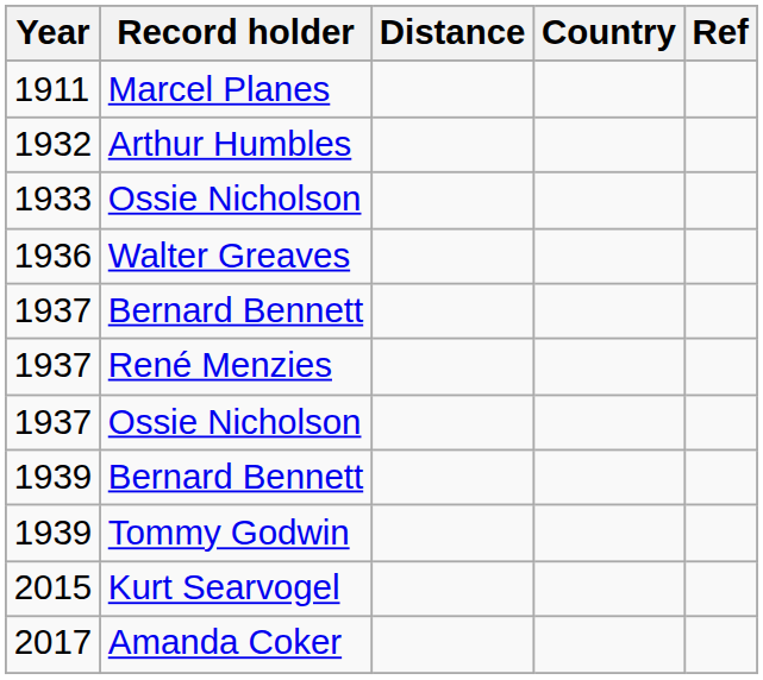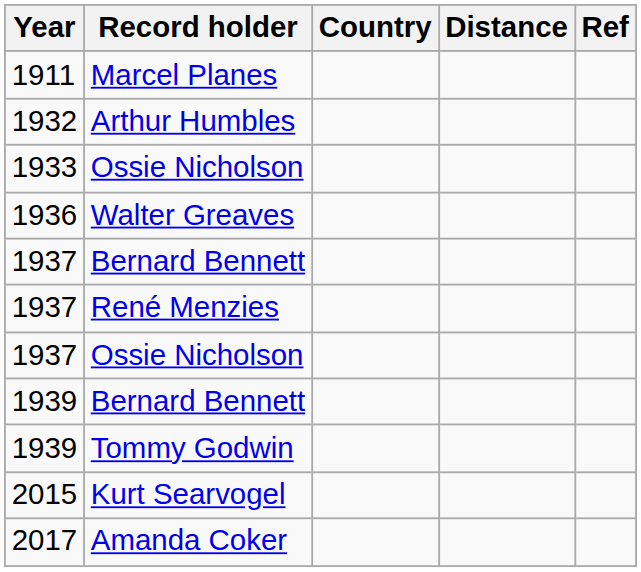 <table class="wikitable">
 <tr>
 <th>Year</th>
 <th>Record holder</th>
+<th>Country</th>
 <th>Distance</th>
-<th>Country</th>
 <th>Ref</th>
 </tr>
 <tr>
 <td>1911</td>
 <td><a href='#'>Marcel Planes</a></td>
 <td></td>
 <td></td>
 <td></td>
 </tr>
 <tr>
 <td>1932</td>
 <td><a href='#'>Arthur Humbles</a></td>
 <td></td>
 <td></td>
 <td></td>
 </tr>
 <tr>
 <td>1933</td>
 <td><a href='#'>Ossie Nicholson</a></td>
 <td></td>
 <td></td>
 <td></td>
 </tr>
 <tr>
 <td>1936</td>
 <td><a href='#'>Walter Greaves</a></td>
 <td></td>
 <td></td>
 <td></td>
 </tr>
 <tr>
 <td>1937</td>
 <td><a href='#'>Bernard Bennett</a></td>
 <td></td>
 <td></td>
 <td></td>
 </tr>
 <tr>
 <td>1937</td>
 <td><a href='#'>René Menzies</a></td>
 <td></td>
 <td></td>
 <td></td>
 </tr>
 <tr>
 <td>1937</td>
 <td><a href='#'>Ossie Nicholson</a></td>
 <td></td>
 <td></td>
 <td></td>
 </tr>
 <tr>
 <td>1939</td>
 <td><a href='#'>Bernard Bennett</a></td>
 <td></td>
 <td></td>
 <td></td>
 </tr>
 <tr>
 <td>1939</td>
 <td><a href='#'>Tommy Godwin</a></td>
 <td></td>
 <td></td>
 <td></td>
 </tr>
 <tr>
 <td>2015</td>
 <td><a href='#'>Kurt Searvogel</a></td>
 <td></td>
 <td></td>
 <td></td>
 </tr>
 <tr>
 <td>2017</td>
 <td><a href='#'>Amanda Coker</a></td>
 <td></td>
 <td></td>
 <td></td>
 </tr>
 </table>
